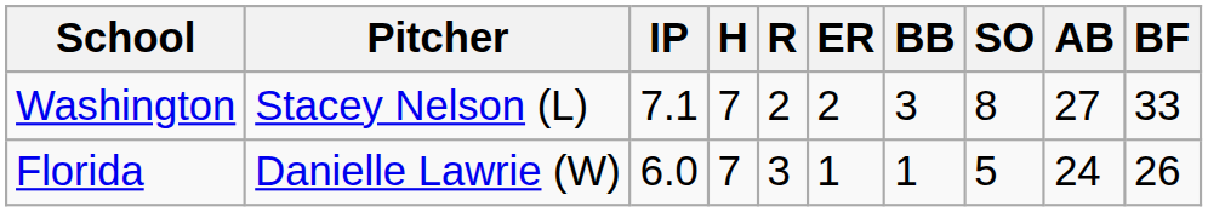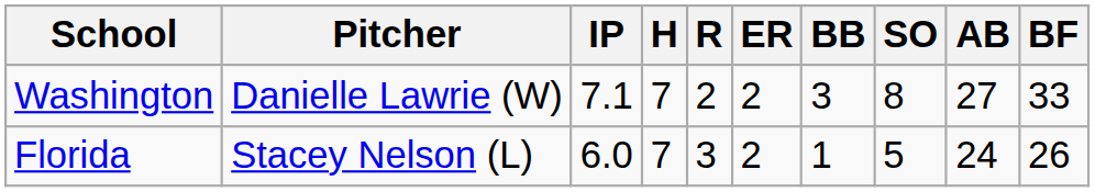 <table class="wikitable">
 <tr>
 <th>School</th>
 <th>Pitcher</th>
 <th>IP</th>
 <th>H</th>
 <th>R</th>
 <th>ER</th>
 <th>BB</th>
 <th>SO</th>
 <th>AB</th>
 <th>BF</th>
 </tr>
 <tr>
 <td><a href='#'>Washington</a></td>
-<td><a href='#'>Stacey Nelson</a> (L)</td>
+<td><a href='#'>Danielle Lawrie</a> (W)</td>
 <td>7.1</td>
 <td>7</td>
 <td>2</td>
 <td>2</td>
 <td>3</td>
 <td>8</td>
 <td>27</td>
 <td>33</td>
 </tr>
 <tr>
 <td><a href='#'>Florida</a></td>
-<td><a href='#'>Danielle Lawrie</a> (W)</td>
+<td><a href='#'>Stacey Nelson</a> (L)</td>
 <td>6.0</td>
 <td>7</td>
 <td>3</td>
-<td>1</td>
+<td>2</td>
 <td>1</td>
 <td>5</td>
 <td>24</td>
 <td>26</td>
 </tr>
 </table>
